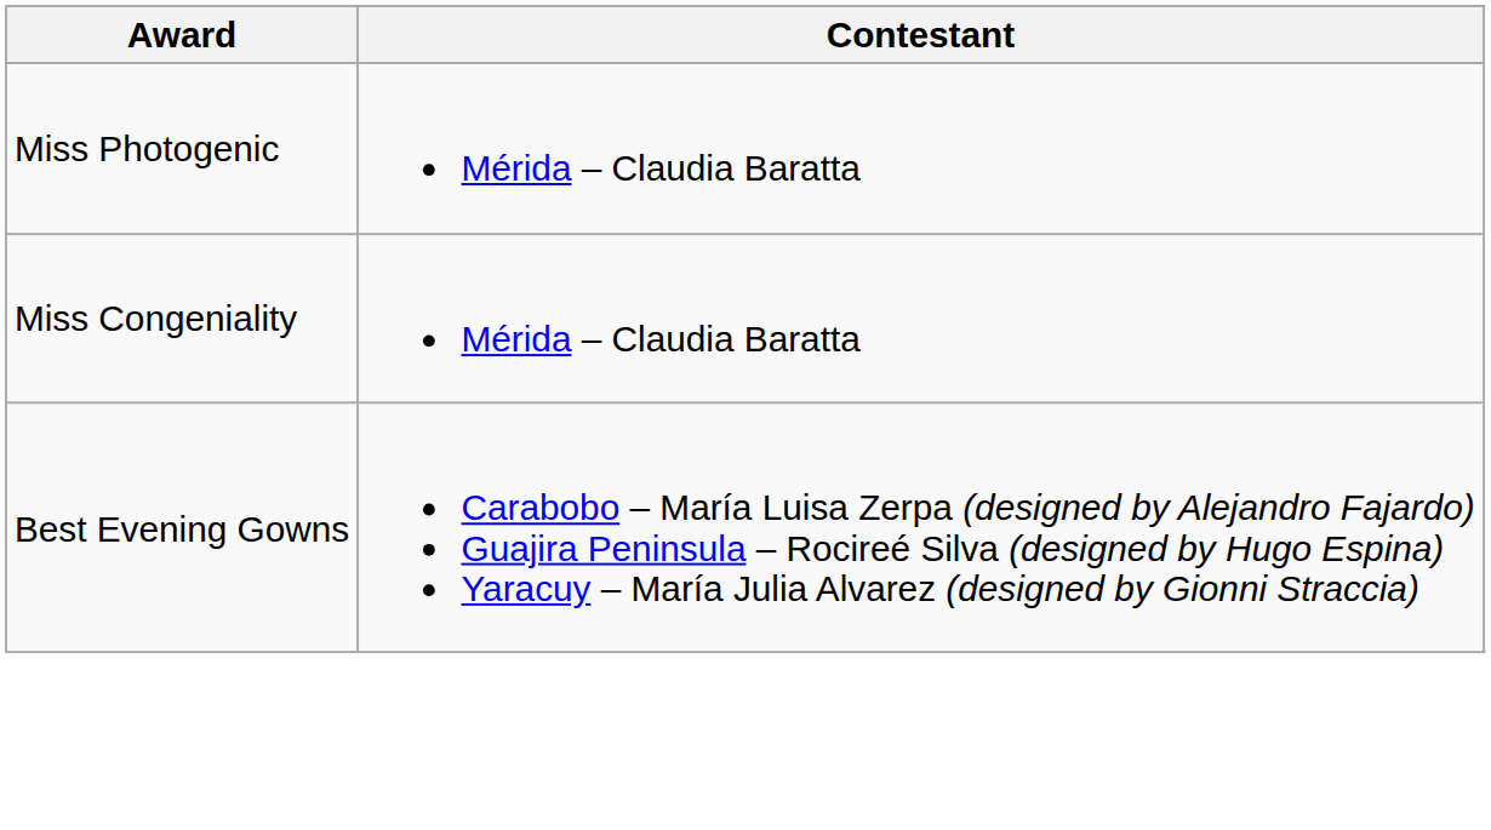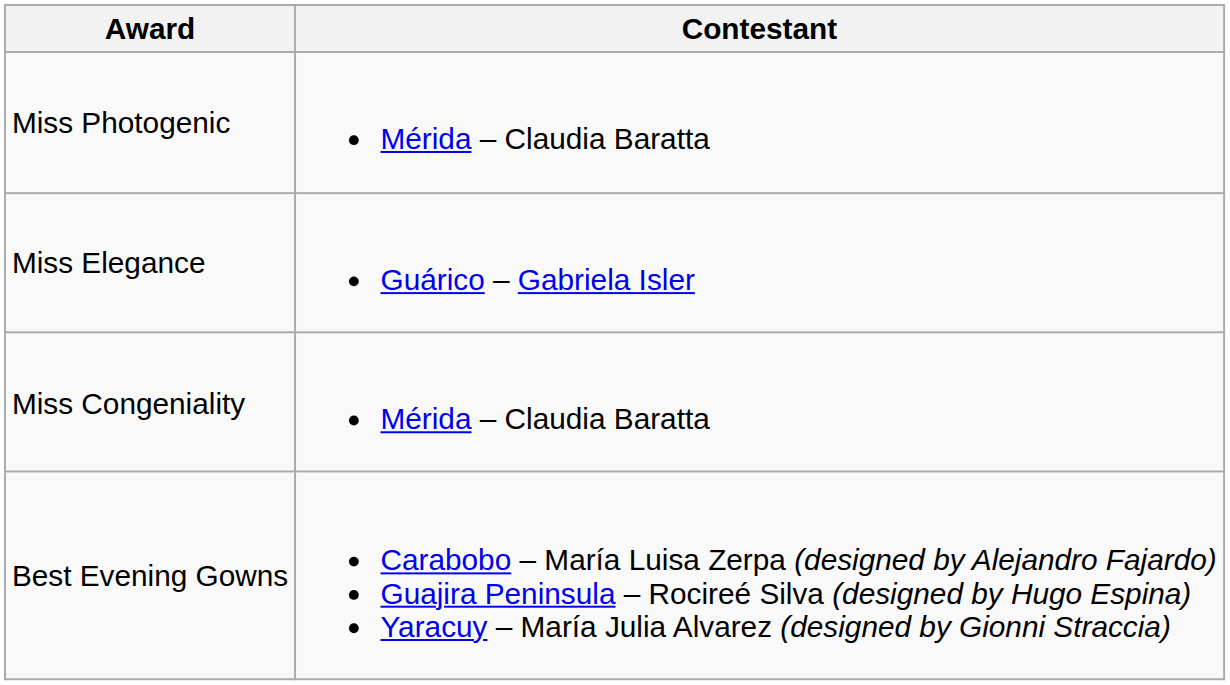 <table class="wikitable" style="font-size:95%;">
 <tr>
 <th>Award</th>
 <th>Contestant</th>
 </tr>
 <tr>
 <td>Miss Photogenic</td>
 <td><br><ul><li><a href='#'>Mérida</a> – Claudia Baratta</li></ul></td>
 </tr>
 <tr>
+<td>Miss Elegance</td>
+<td><br><ul><li><a href='#'>Guárico</a> – <a href='#'>Gabriela Isler</a></li></ul></td>
+</tr>
+<tr>
 <td>Miss Congeniality</td>
 <td><br><ul><li><a href='#'>Mérida</a> – Claudia Baratta</li></ul></td>
 </tr>
 <tr>
 <td>Best Evening Gowns</td>
 <td><br><ul><li><a href='#'>Carabobo</a> – María Luisa Zerpa <em>(designed by Alejandro Fajardo)</em></li><li><a href='#'>Guajira Peninsula</a> – Rocireé Silva <em>(designed by Hugo Espina)</em></li><li><a href='#'>Yaracuy</a> – María Julia Alvarez <em>(designed by Gionni Straccia)</em></li></ul></td>
 </tr>
 </table>
